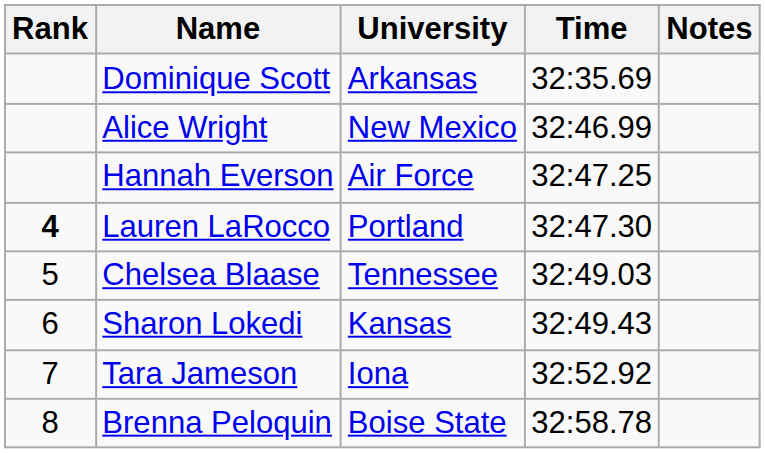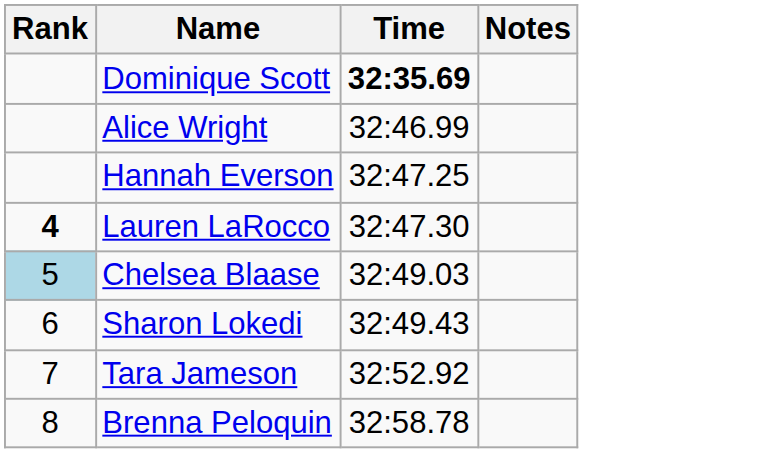 <table class="wikitable sortable" style="text-align:center">
 <tr>
 <th>Rank</th>
 <th>Name</th>
-<th>University</th>
 <th>Time</th>
 <th>Notes</th>
 </tr>
 <tr>
 <td></td>
 <td align=left><a href='#'>Dominique Scott</a> </td>
-<td align=left><a href='#'>Arkansas</a></td>
-<td>32:35.69</td>
+<td><strong>32:35.69</strong></td>
 <td></td>
 </tr>
 <tr>
 <td></td>
 <td align=left><a href='#'>Alice Wright</a> </td>
-<td align=left><a href='#'>New Mexico</a></td>
 <td>32:46.99</td>
 <td></td>
 </tr>
 <tr>
 <td></td>
 <td align=left><a href='#'>Hannah Everson</a></td>
-<td align=left><a href='#'>Air Force</a></td>
 <td>32:47.25</td>
 <td></td>
 </tr>
 <tr>
 <td><strong>4</strong></td>
 <td align=left><a href='#'>Lauren LaRocco</a></td>
-<td align=left><a href='#'>Portland</a></td>
 <td>32:47.30</td>
 <td></td>
 </tr>
 <tr>
-<td>5</td>
+<td style="background: lightblue;">5</td>
 <td align=left><a href='#'>Chelsea Blaase</a></td>
-<td align=left><a href='#'>Tennessee</a></td>
 <td>32:49.03</td>
 <td></td>
 </tr>
 <tr>
 <td>6</td>
 <td align=left><a href='#'>Sharon Lokedi</a> </td>
-<td align=left><a href='#'>Kansas</a></td>
 <td>32:49.43</td>
 <td></td>
 </tr>
 <tr>
 <td>7</td>
 <td align=left><a href='#'>Tara Jameson</a> </td>
-<td align=left><a href='#'>Iona</a></td>
 <td>32:52.92</td>
 <td></td>
 </tr>
 <tr>
 <td>8</td>
 <td align=left><a href='#'>Brenna Peloquin</a></td>
-<td align=left><a href='#'>Boise State</a></td>
 <td>32:58.78</td>
 <td></td>
 </tr>
 </table>
